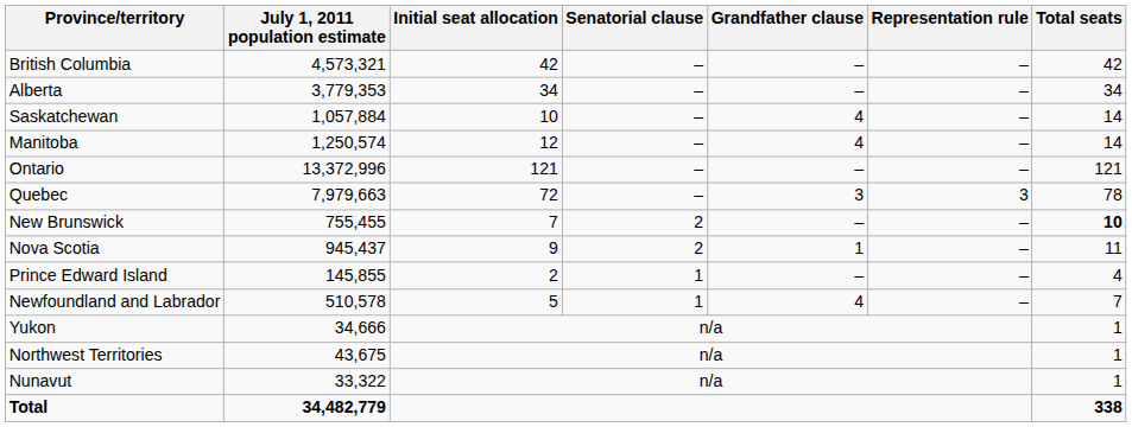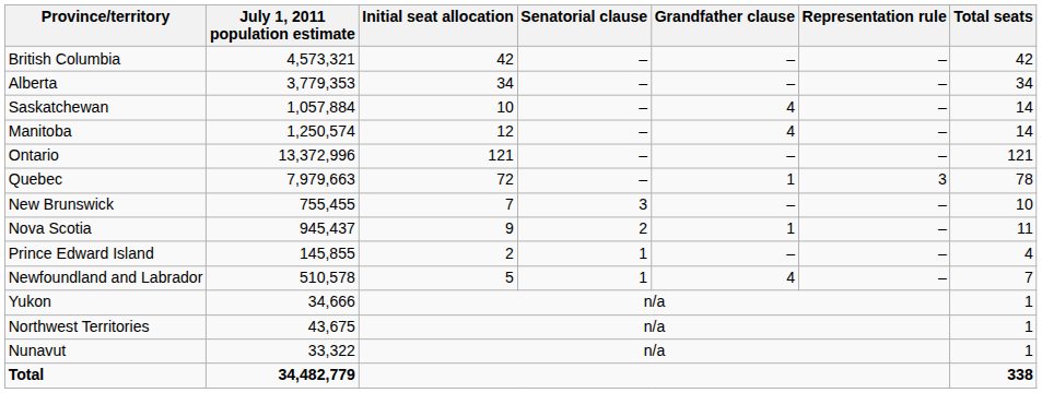 <table class="wikitable" style="text-align:right">
 <tr valign="top">
 <th>Province/territory</th>
 <th>July 1, 2011 <br> population estimate</th>
 <th>Initial seat allocation</th>
 <th>Senatorial clause</th>
 <th>Grandfather clause</th>
 <th>Representation rule</th>
 <th>Total seats</th>
 </tr>
 <tr valign="top">
 <td style="text-align:left;">British Columbia</td>
 <td>4,573,321</td>
 <td>42</td>
 <td>–</td>
 <td>–</td>
 <td>–</td>
 <td>42</td>
 </tr>
 <tr valign="top">
 <td style="text-align:left;">Alberta</td>
 <td>3,779,353</td>
 <td>34</td>
 <td>–</td>
 <td>–</td>
 <td>–</td>
 <td>34</td>
 </tr>
 <tr valign="top">
 <td style="text-align:left;">Saskatchewan</td>
 <td>1,057,884</td>
 <td>10</td>
 <td>–</td>
 <td>4</td>
 <td>–</td>
 <td>14</td>
 </tr>
 <tr valign="top">
 <td style="text-align:left;">Manitoba</td>
 <td>1,250,574</td>
 <td>12</td>
 <td>–</td>
 <td>4</td>
 <td>–</td>
 <td>14</td>
 </tr>
 <tr valign="top">
 <td style="text-align:left;">Ontario</td>
 <td>13,372,996</td>
 <td>121</td>
 <td>–</td>
 <td>–</td>
 <td>–</td>
 <td>121</td>
 </tr>
 <tr valign="top">
 <td style="text-align:left;">Quebec</td>
 <td>7,979,663</td>
 <td>72</td>
 <td>–</td>
-<td>3</td>
+<td>1</td>
 <td>3</td>
 <td>78</td>
 </tr>
 <tr valign="top">
 <td style="text-align:left;">New Brunswick</td>
 <td>755,455</td>
 <td>7</td>
-<td>2</td>
+<td>3</td>
 <td>–</td>
 <td>–</td>
-<td><strong>10</strong></td>
+<td>10</td>
 </tr>
 <tr valign="top">
 <td style="text-align:left;">Nova Scotia</td>
 <td>945,437</td>
 <td>9</td>
 <td>2</td>
 <td>1</td>
 <td>–</td>
 <td>11</td>
 </tr>
 <tr valign="top">
 <td style="text-align:left;">Prince Edward Island</td>
 <td>145,855</td>
 <td>2</td>
 <td>1</td>
 <td>–</td>
 <td>–</td>
 <td>4</td>
 </tr>
 <tr valign="top">
 <td style="text-align:left;">Newfoundland and Labrador</td>
 <td>510,578</td>
 <td>5</td>
 <td>1</td>
 <td>4</td>
 <td>–</td>
 <td>7</td>
 </tr>
 <tr valign="top">
 <td style="text-align:left;">Yukon</td>
 <td>34,666</td>
 <td style="text-align:center;" colspan="4">n/a</td>
 <td>1</td>
 </tr>
 <tr valign="top">
 <td style="text-align:left;">Northwest Territories</td>
 <td>43,675</td>
 <td style="text-align:center;" colspan="4">n/a</td>
 <td>1</td>
 </tr>
 <tr valign="top">
 <td style="text-align:left;">Nunavut</td>
 <td>33,322</td>
 <td style="text-align:center;" colspan="4">n/a</td>
 <td>1</td>
 </tr>
 <tr valign="top">
 <td style="text-align:left;"><strong>Total</strong></td>
 <td><strong>34,482,779</strong></td>
 <td colspan="4"></td>
 <td><strong>338</strong></td>
 </tr>
 </table>
